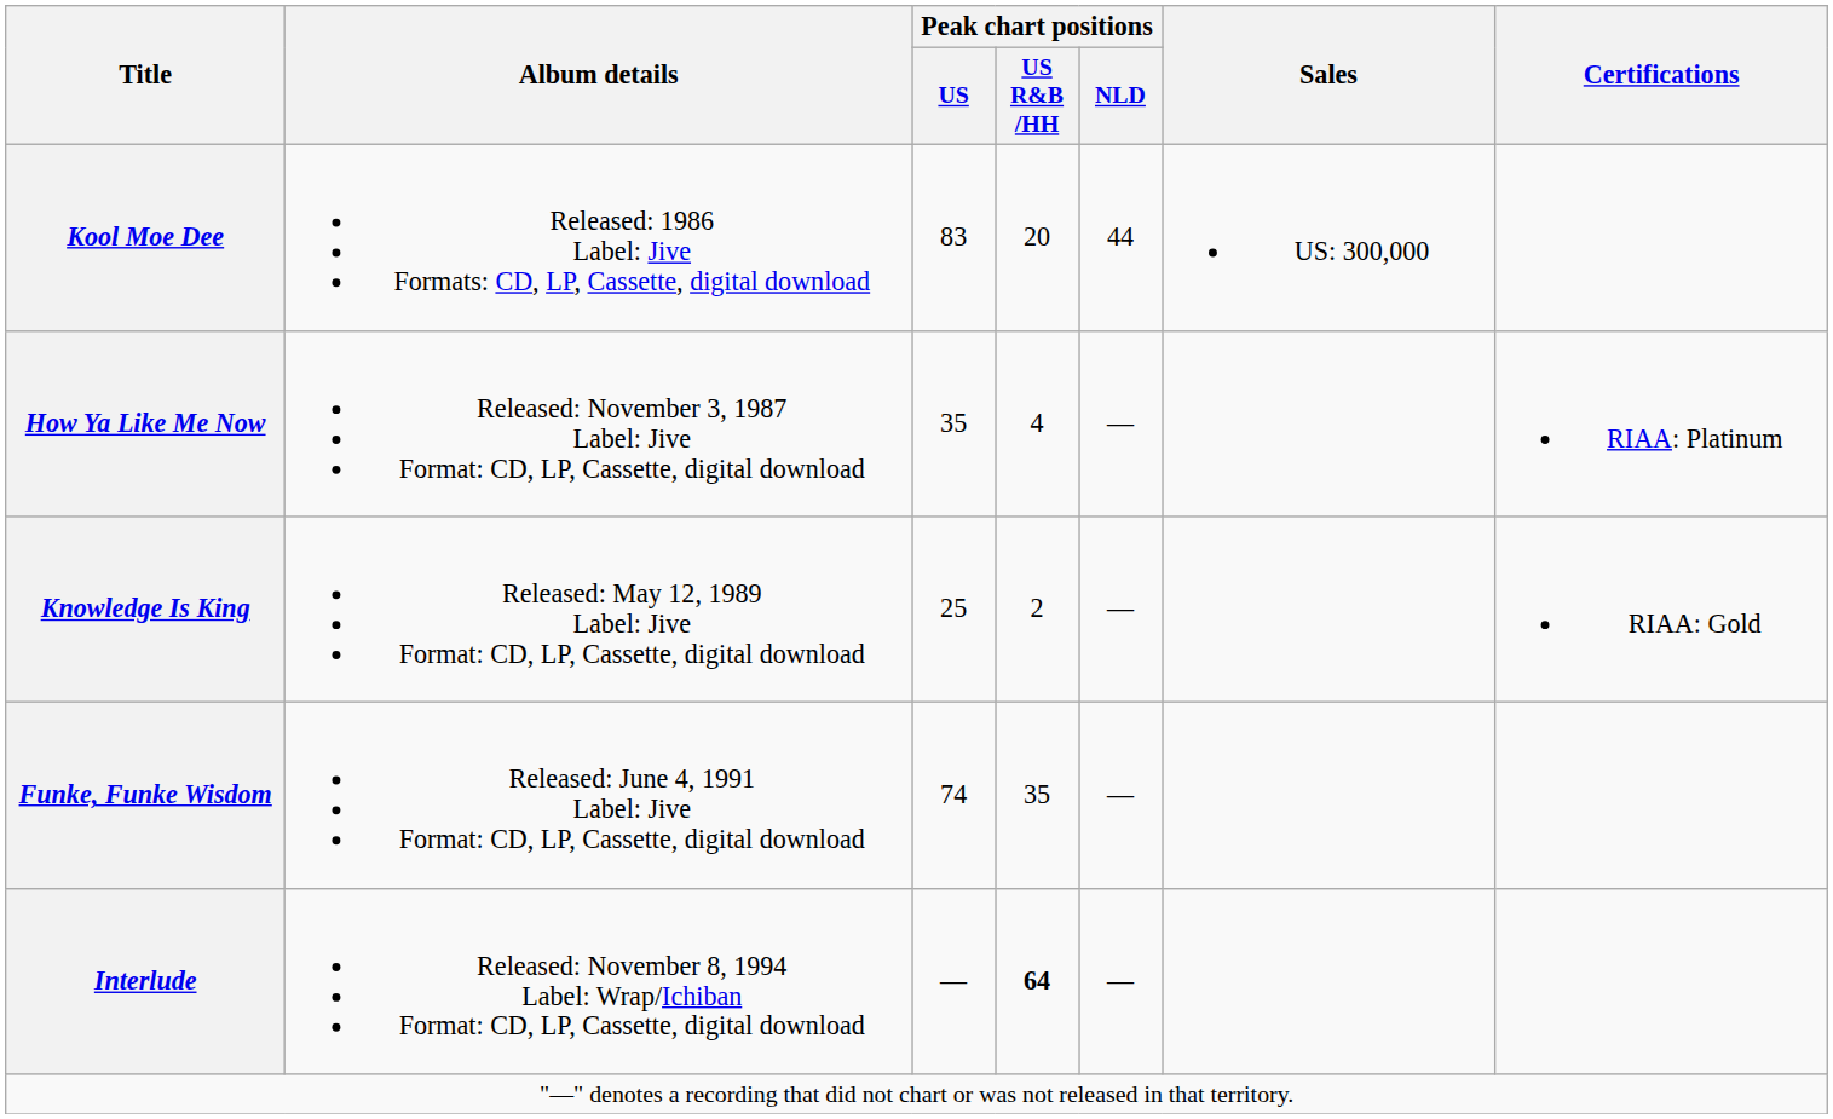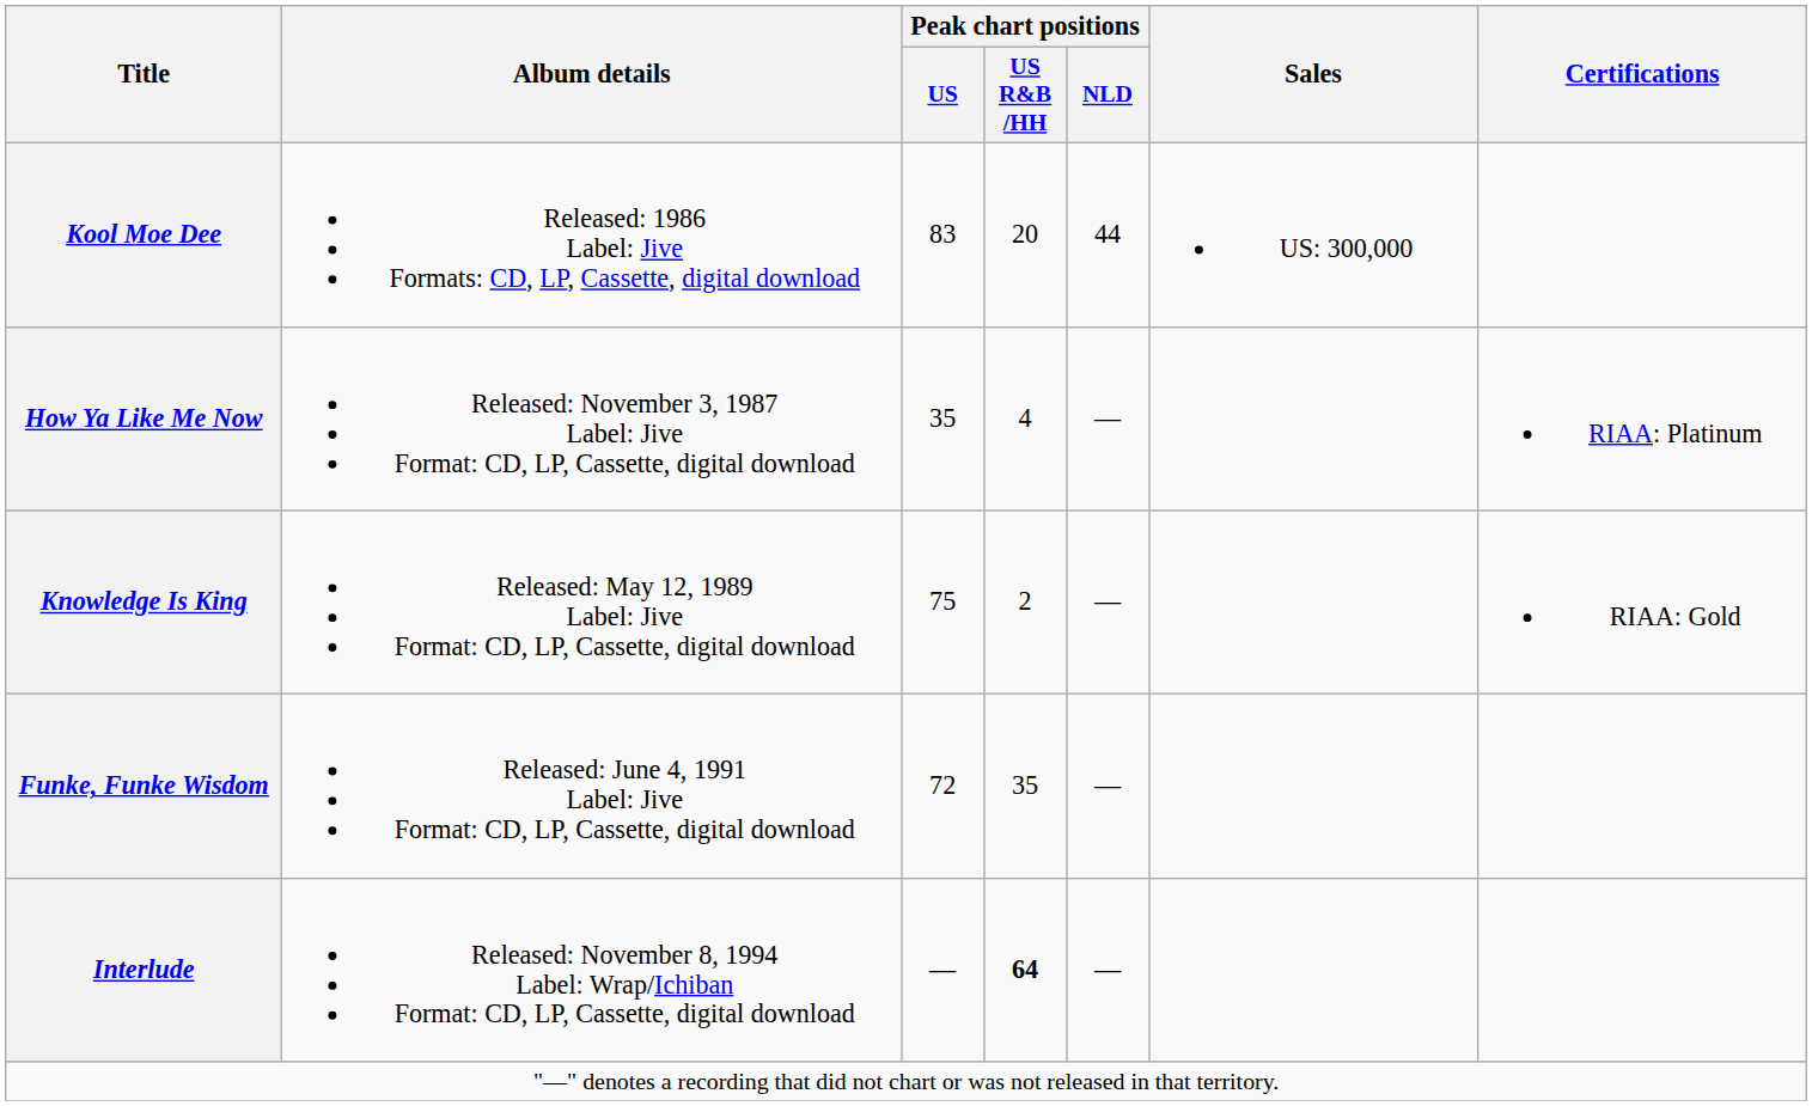 <table class="wikitable plainrowheaders" style="text-align:center;" border="1">
 <tr>
 <th scope="col" rowspan="2" style="width:10em;">Title</th>
 <th scope="col" rowspan="2" style="width:23em;">Album details</th>
 <th scope="col" colspan="3">Peak chart positions</th>
 <th scope="col" rowspan="2" style="width:12em;">Sales</th>
 <th scope="col" rowspan="2" style="width:12em;"><a href='#'>Certifications</a></th>
 </tr>
 <tr>
 <th scope="col" style="width:3em;font-size:90%;"><a href='#'>US</a><br></th>
 <th scope="col" style="width:3em;font-size:90%;"><a href='#'>US<br>R&B<br>/HH</a><br></th>
 <th scope="col" style="width:3em;font-size:90%;"><a href='#'>NLD</a><br></th>
 </tr>
 <tr>
 <th scope="row"><em><a href='#'>Kool Moe Dee</a></em></th>
 <td><br><ul><li>Released: 1986</li><li>Label: <a href='#'>Jive</a></li><li>Formats: <a href='#'>CD</a>, <a href='#'>LP</a>, <a href='#'>Cassette</a>, <a href='#'>digital download</a></li></ul></td>
 <td>83</td>
 <td>20</td>
 <td>44</td>
 <td><br><ul><li>US: 300,000</li></ul></td>
 <td></td>
 </tr>
 <tr>
 <th scope="row"><em><a href='#'>How Ya Like Me Now</a></em></th>
 <td><br><ul><li>Released: November 3, 1987</li><li>Label: Jive</li><li>Format: CD, LP, Cassette, digital download</li></ul></td>
 <td>35</td>
 <td>4</td>
 <td>—</td>
 <td></td>
 <td><br><ul><li><a href='#'>RIAA</a>: Platinum</li></ul></td>
 </tr>
 <tr>
 <th scope="row"><em><a href='#'>Knowledge Is King</a></em></th>
 <td><br><ul><li>Released: May 12, 1989</li><li>Label: Jive</li><li>Format: CD, LP, Cassette, digital download</li></ul></td>
-<td>25</td>
+<td>75</td>
 <td>2</td>
 <td>—</td>
 <td></td>
 <td><br><ul><li>RIAA: Gold</li></ul></td>
 </tr>
 <tr>
 <th scope="row"><em><a href='#'>Funke, Funke Wisdom</a></em></th>
 <td><br><ul><li>Released: June 4, 1991</li><li>Label: Jive</li><li>Format: CD, LP, Cassette, digital download</li></ul></td>
-<td>74</td>
+<td>72</td>
 <td>35</td>
 <td>—</td>
 <td></td>
 <td></td>
 </tr>
 <tr>
 <th scope="row"><em><a href='#'>Interlude</a></em></th>
 <td><br><ul><li>Released: November 8, 1994</li><li>Label: Wrap/<a href='#'>Ichiban</a></li><li>Format: CD, LP, Cassette, digital download</li></ul></td>
 <td>—</td>
 <td><strong>64</strong></td>
 <td>—</td>
 <td></td>
 <td></td>
 </tr>
 <tr>
 <td colspan="15" style="font-size:90%">"—" denotes a recording that did not chart or was not released in that territory.</td>
 </tr>
 </table>
